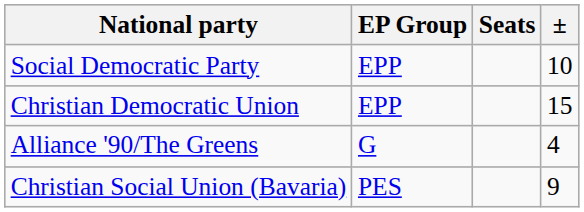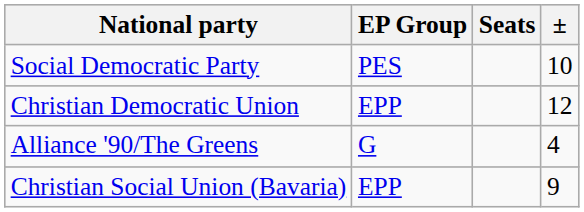 <table class="wikitable">
 <tr>
 <th>National party</th>
 <th>EP Group</th>
 <th>Seats</th>
 <th>±</th>
 </tr>
 <tr>
 <td> <a href='#'>Social Democratic Party</a></td>
-<td> <a href='#'>EPP</a></td>
+<td> <a href='#'>PES</a></td>
 <td></td>
 <td> 10</td>
 </tr>
 <tr>
 <td> <a href='#'>Christian Democratic Union</a></td>
 <td> <a href='#'>EPP</a></td>
 <td></td>
-<td> 15</td>
+<td> 12</td>
 </tr>
 <tr>
 <td> <a href='#'>Alliance '90/The Greens</a></td>
 <td> <a href='#'>G</a></td>
 <td></td>
 <td> 4</td>
 </tr>
 <tr>
 <td> <a href='#'>Christian Social Union (Bavaria)</a></td>
-<td> <a href='#'>PES</a></td>
+<td> <a href='#'>EPP</a></td>
 <td></td>
 <td> 9</td>
 </tr>
 </table>
